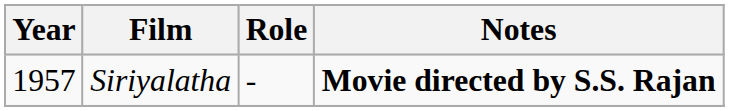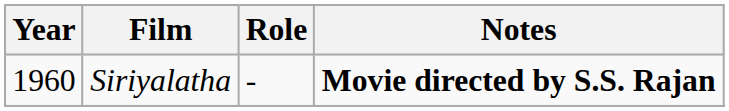 <table class="wikitable sortable">
 <tr style="background:#ccc; text-align:center;">
 <th>Year</th>
 <th>Film</th>
 <th>Role</th>
 <th>Notes</th>
 </tr>
 <tr>
-<td>1957</td>
+<td>1960</td>
 <td><em>Siriyalatha</em></td>
 <td>-</td>
 <td><strong>Movie directed by  S.S. Rajan</strong></td>
 </tr>
 <tr>
 </tr>
 </table>
